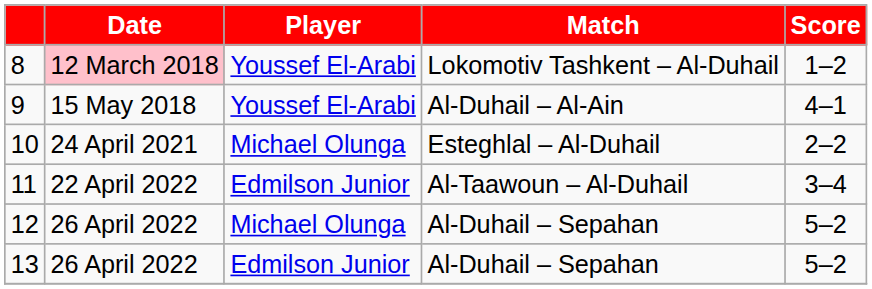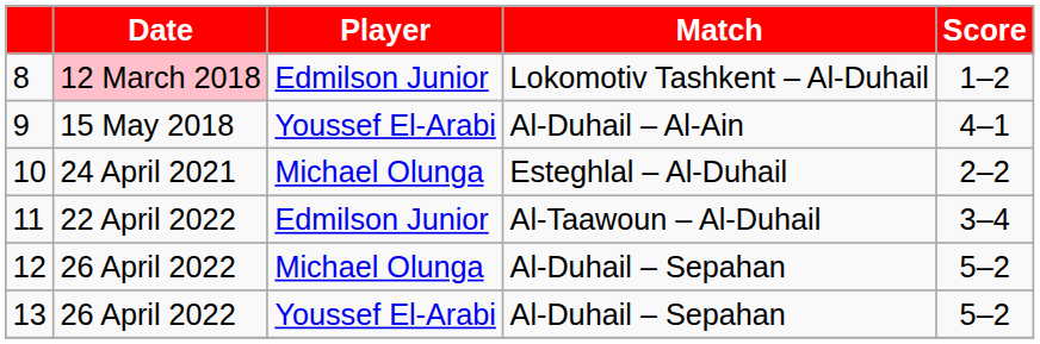 <table border="0" class="wikitable" style="text-align:center;font-size:95%">
 <tr>
 <th scope=col style="color:#FFFFFF; background:#FF0000;"></th>
 <th scope=col style="color:#FFFFFF; background:#FF0000;">Date</th>
 <th scope=col style="color:#FFFFFF; background:#FF0000;">Player</th>
 <th scope=col style="color:#FFFFFF; background:#FF0000;">Match</th>
 <th width="35" style="color:#FFFFFF; background:#FF0000;">Score</th>
 </tr>
 <tr>
 <td align=left>8</td>
 <td align=left style="background: pink;">12 March 2018</td>
-<td align=left><a href='#'>Youssef El-Arabi</a></td>
+<td align=left><a href='#'>Edmilson Junior</a></td>
 <td align=left>Lokomotiv Tashkent – Al-Duhail</td>
 <td align=center>1–2</td>
 </tr>
 <tr>
 <td align=left>9</td>
 <td align=left>15 May 2018</td>
 <td align=left><a href='#'>Youssef El-Arabi</a></td>
 <td align=left>Al-Duhail – Al-Ain</td>
 <td align=center>4–1</td>
 </tr>
 <tr>
 <td align=left>10</td>
 <td align=left>24 April 2021</td>
 <td align=left><a href='#'>Michael Olunga</a></td>
 <td align=left>Esteghlal – Al-Duhail</td>
 <td align=center>2–2</td>
 </tr>
 <tr>
 <td align=left>11</td>
 <td align=left>22 April 2022</td>
 <td align=left><a href='#'>Edmilson Junior</a></td>
 <td align=left>Al-Taawoun – Al-Duhail</td>
 <td align=center>3–4</td>
 </tr>
 <tr>
 <td align=left>12</td>
 <td align=left>26 April 2022</td>
 <td align=left><a href='#'>Michael Olunga</a></td>
 <td align=left>Al-Duhail – Sepahan</td>
 <td align=center>5–2</td>
 </tr>
 <tr>
 <td align=left>13</td>
 <td align=left>26 April 2022</td>
-<td align=left><a href='#'>Edmilson Junior</a></td>
+<td align=left><a href='#'>Youssef El-Arabi</a></td>
 <td align=left>Al-Duhail – Sepahan</td>
 <td align=center>5–2</td>
 </tr>
 <tr>
 </tr>
 </table>
